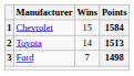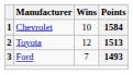 <table class="wikitable" style="font-size:85%; text-align:center;">
 <tr>
 <th></th>
 <th>Manufacturer</th>
 <th>Wins</th>
 <th>Points</th>
 </tr>
 <tr>
 <th>1</th>
 <td align=left><a href='#'>Chevrolet</a></td>
-<td>15</td>
+<td>10</td>
 <th>1584</th>
 </tr>
 <tr>
 <th>2</th>
 <td align=left><a href='#'>Toyota</a></td>
-<td>14</td>
+<td>12</td>
 <th>1513</th>
 </tr>
 <tr>
 <th>3</th>
 <td align=left><a href='#'>Ford</a></td>
 <td>7</td>
-<th>1498</th>
+<th>1493</th>
 </tr>
 <tr>
 <td colspan="4"></td>
 </tr>
 </table>
